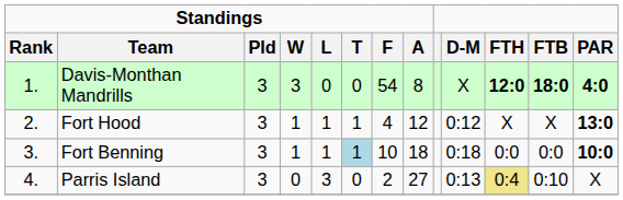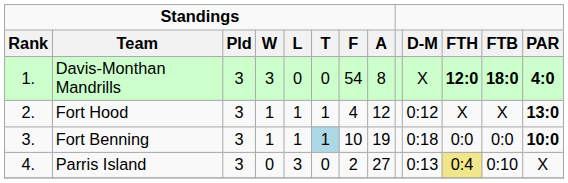 <table class="wikitable">
 <tr>
 <td colspan=8 align=center><strong>Standings</strong></td>
 <td colspan=6></td>
 </tr>
 <tr>
 <th bgcolor="#efefef">Rank</th>
 <th bgcolor="#efefef" width="160">Team</th>
 <th bgcolor="#efefef" width="20">Pld</th>
 <th bgcolor="#efefef" width="20">W</th>
 <th bgcolor="#efefef" width="20">L</th>
 <th bgcolor="#efefef" width="20">T</th>
 <th bgcolor="#efefef" width="20">F</th>
 <th bgcolor="#efefef" width="20">A</th>
 <th bgcolor="#efefef"></th>
 <th bgcolor="#efefef" width="20">D-M</th>
 <th bgcolor="#efefef" width="20">FTH</th>
 <th bgcolor="#efefef" width="20">FTB</th>
 <th bgcolor="#efefef" width="20">PAR</th>
 </tr>
 <tr align=center bgcolor=#ccffcc>
 <td>1.</td>
 <td align=left>Davis-Monthan Mandrills</td>
 <td>3</td>
 <td>3</td>
 <td>0</td>
 <td>0</td>
 <td>54</td>
 <td>8</td>
 <td></td>
 <td>X</td>
 <td><strong>12:0</strong></td>
 <td><strong>18:0</strong></td>
 <td><strong>4:0</strong></td>
 </tr>
 <tr align=center>
 <td>2.</td>
 <td align=left>Fort Hood</td>
 <td>3</td>
 <td>1</td>
 <td>1</td>
 <td>1</td>
 <td>4</td>
 <td>12</td>
 <td></td>
 <td>0:12</td>
 <td>X</td>
 <td>X</td>
 <td><strong>13:0</strong></td>
 </tr>
 <tr align=center>
 <td>3.</td>
 <td align=left>Fort Benning</td>
 <td>3</td>
 <td>1</td>
 <td>1</td>
 <td style="background: lightblue;">1</td>
 <td>10</td>
-<td>18</td>
+<td>19</td>
 <td></td>
 <td>0:18</td>
 <td>0:0</td>
 <td>0:0</td>
 <td><strong>10:0</strong></td>
 </tr>
 <tr align=center>
 <td>4.</td>
 <td align=left>Parris Island</td>
 <td>3</td>
 <td>0</td>
 <td>3</td>
 <td>0</td>
 <td>2</td>
 <td>27</td>
 <td></td>
 <td>0:13</td>
 <td style="background: khaki;">0:4</td>
 <td>0:10</td>
 <td>X</td>
 </tr>
 <tr align=center>
 </tr>
 </table>
